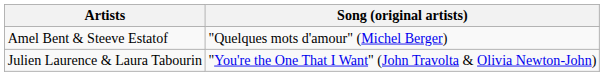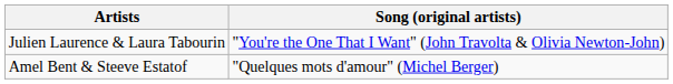 <table class=wikitable>
 <tr>
 <th>Artists</th>
 <th>Song (original artists)</th>
 </tr>
 <tr>
+<td>Julien Laurence & Laura Tabourin</td>
+<td>"<a href='#'>You're the One That I Want</a>" (<a href='#'>John Travolta</a> & <a href='#'>Olivia Newton-John</a>)</td>
+</tr>
+<tr>
 <td>Amel Bent & Steeve Estatof</td>
 <td>"Quelques mots d'amour" (<a href='#'>Michel Berger</a>)</td>
 </tr>
-<tr>
-<td>Julien Laurence & Laura Tabourin</td>
-<td>"<a href='#'>You're the One That I Want</a>" (<a href='#'>John Travolta</a> & <a href='#'>Olivia Newton-John</a>)</td>
-</tr>
 </table>
